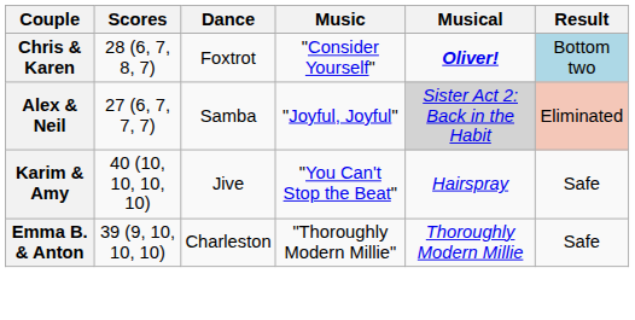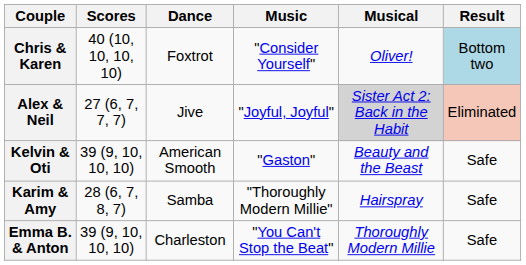 <table class="wikitable sortable" style="text-align:center; width: 90%">
 <tr>
 <th scope="col">Couple</th>
 <th scope="col">Scores</th>
 <th scope="col" class="unsortable">Dance</th>
 <th scope="col" class="unsortable">Music</th>
 <th scope="col" class="unsortable">Musical</th>
 <th scope="col" class="unsortable">Result</th>
 </tr>
 <tr>
 <th scope="row">Chris & Karen</th>
-<td>28 (6, 7, 8, 7)</td>
+<td>40 (10, 10, 10, 10)</td>
 <td>Foxtrot</td>
 <td>"<a href='#'>Consider Yourself</a>"</td>
-<td><strong><em><a href='#'>Oliver!</a></em></strong></td>
+<td><em><a href='#'>Oliver!</a></em></td>
 <td bgcolor="lightblue">Bottom two</td>
 </tr>
 <tr>
 <th scope="row">Alex & Neil</th>
 <td>27 (6, 7, 7, 7)</td>
-<td>Samba</td>
+<td>Jive</td>
 <td>"<a href='#'>Joyful, Joyful</a>"</td>
 <td style="background: lightgrey;"><em><a href='#'>Sister Act 2: Back in the Habit</a></em></td>
 <td bgcolor="f4c7b8">Eliminated</td>
 </tr>
 <tr>
+<th scope="row">Kelvin & Oti</th>
+<td>39 (9, 10, 10, 10)</td>
+<td>American Smooth</td>
+<td>"<a href='#'>Gaston</a>"</td>
+<td><em><a href='#'>Beauty and the Beast</a></em></td>
+<td>Safe</td>
+</tr>
+<tr>
 <th scope="row">Karim & Amy</th>
-<td>40 (10, 10, 10, 10)</td>
-<td>Jive</td>
-<td>"<a href='#'>You Can't Stop the Beat</a>"</td>
+<td>28 (6, 7, 8, 7)</td>
+<td>Samba</td>
+<td>"Thoroughly Modern Millie"</td>
 <td><em><a href='#'>Hairspray</a></em></td>
 <td>Safe</td>
 </tr>
 <tr>
 <th scope="row">Emma B. & Anton</th>
 <td>39 (9, 10, 10, 10)</td>
 <td>Charleston</td>
-<td>"Thoroughly Modern Millie"</td>
+<td>"<a href='#'>You Can't Stop the Beat</a>"</td>
 <td><em><a href='#'>Thoroughly Modern Millie</a></em></td>
 <td>Safe</td>
 </tr>
 </table>
